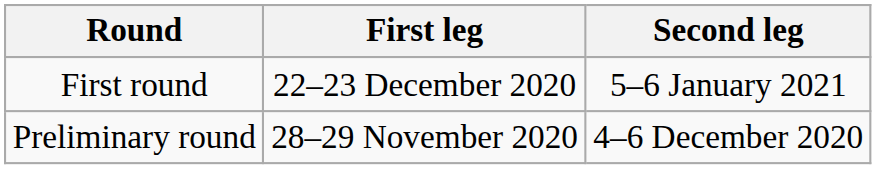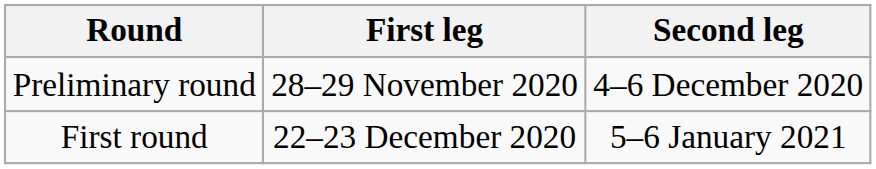 <table class="wikitable" style="text-align:center">
 <tr>
 <th>Round</th>
 <th>First leg</th>
 <th>Second leg</th>
 </tr>
 <tr>
+<td>Preliminary round</td>
+<td>28–29 November 2020</td>
+<td>4–6 December 2020</td>
+</tr>
+<tr>
 <td>First round</td>
 <td>22–23 December 2020</td>
 <td>5–6 January 2021</td>
 </tr>
-<tr>
-<td>Preliminary round</td>
-<td>28–29 November 2020</td>
-<td>4–6 December 2020</td>
-</tr>
 </table>
